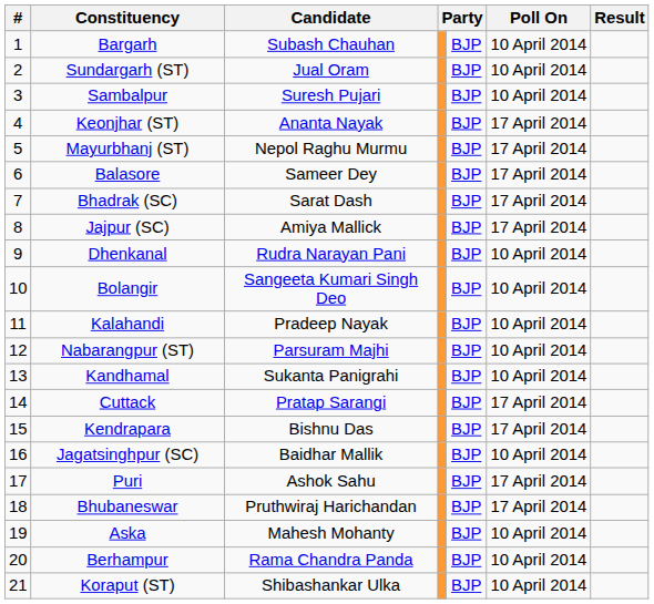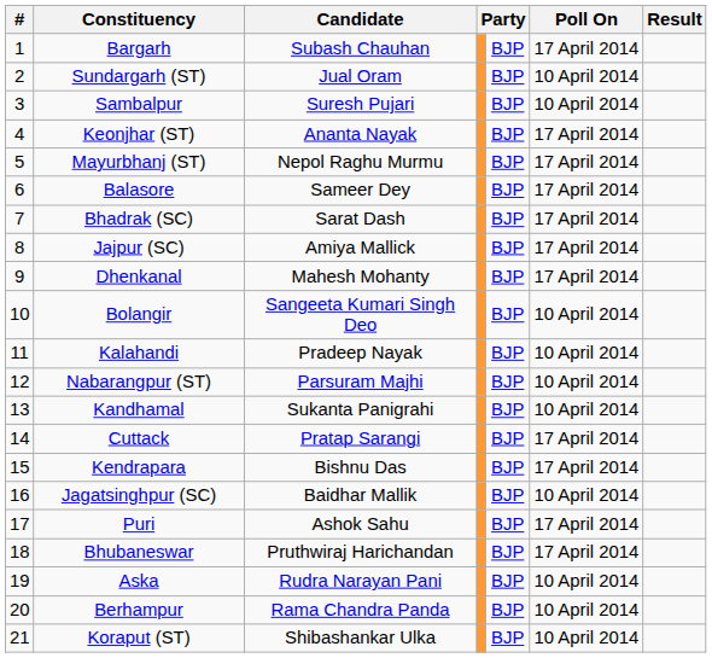 <table class="wikitable sortable" style="text-align:center;">
 <tr>
 <th>#</th>
 <th style="width:180px;">Constituency</th>
 <th style="width:200px;">Candidate</th>
 <th colspan="2">Party</th>
 <th>Poll On</th>
 <th>Result</th>
 </tr>
 <tr>
 <td style="text-align:center;">1</td>
 <td><a href='#'>Bargarh</a></td>
 <td><a href='#'>Subash Chauhan</a></td>
 <td bgcolor=#FF9933></td>
 <td><a href='#'>BJP</a></td>
-<td>10 April 2014</td>
+<td>17 April 2014</td>
 <td></td>
 </tr>
 <tr>
 <td style="text-align:center;">2</td>
 <td><a href='#'>Sundargarh</a> (ST)</td>
 <td><a href='#'>Jual Oram</a></td>
 <td bgcolor=#FF9933></td>
 <td><a href='#'>BJP</a></td>
 <td>10 April 2014</td>
 <td></td>
 </tr>
 <tr>
 <td style="text-align:center;">3</td>
 <td><a href='#'>Sambalpur</a></td>
 <td><a href='#'>Suresh Pujari</a></td>
 <td bgcolor=#FF9933></td>
 <td><a href='#'>BJP</a></td>
 <td>10 April 2014</td>
 <td></td>
 </tr>
 <tr>
 <td style="text-align:center;">4</td>
 <td><a href='#'>Keonjhar</a> (ST)</td>
 <td><a href='#'>Ananta Nayak</a></td>
 <td bgcolor=#FF9933></td>
 <td><a href='#'>BJP</a></td>
 <td>17 April 2014</td>
 <td></td>
 </tr>
 <tr>
 <td style="text-align:center;">5</td>
 <td><a href='#'>Mayurbhanj</a> (ST)</td>
 <td>Nepol Raghu Murmu</td>
 <td bgcolor=#FF9933></td>
 <td><a href='#'>BJP</a></td>
 <td>17 April 2014</td>
 <td></td>
 </tr>
 <tr>
 <td style="text-align:center;">6</td>
 <td><a href='#'>Balasore</a></td>
 <td>Sameer Dey</td>
 <td bgcolor=#FF9933></td>
 <td><a href='#'>BJP</a></td>
 <td>17 April 2014</td>
 <td></td>
 </tr>
 <tr>
 <td style="text-align:center;">7</td>
 <td><a href='#'>Bhadrak</a> (SC)</td>
 <td>Sarat Dash</td>
 <td bgcolor=#FF9933></td>
 <td><a href='#'>BJP</a></td>
 <td>17 April 2014</td>
 <td></td>
 </tr>
 <tr>
 <td style="text-align:center;">8</td>
 <td><a href='#'>Jajpur</a> (SC)</td>
 <td>Amiya Mallick</td>
 <td bgcolor=#FF9933></td>
 <td><a href='#'>BJP</a></td>
 <td>17 April 2014</td>
 <td></td>
 </tr>
 <tr>
 <td style="text-align:center;">9</td>
 <td><a href='#'>Dhenkanal</a></td>
-<td><a href='#'>Rudra Narayan Pani</a></td>
+<td>Mahesh Mohanty</td>
 <td bgcolor=#FF9933></td>
 <td><a href='#'>BJP</a></td>
-<td>10 April 2014</td>
+<td>17 April 2014</td>
 <td></td>
 </tr>
 <tr>
 <td style="text-align:center;">10</td>
 <td><a href='#'>Bolangir</a></td>
 <td><a href='#'>Sangeeta Kumari Singh Deo</a></td>
 <td bgcolor=#FF9933></td>
 <td><a href='#'>BJP</a></td>
 <td>10 April 2014</td>
 <td></td>
 </tr>
 <tr>
 <td style="text-align:center;">11</td>
 <td><a href='#'>Kalahandi</a></td>
 <td>Pradeep Nayak</td>
 <td bgcolor=#FF9933></td>
 <td><a href='#'>BJP</a></td>
 <td>10 April 2014</td>
 <td></td>
 </tr>
 <tr>
 <td style="text-align:center;">12</td>
 <td><a href='#'>Nabarangpur</a> (ST)</td>
 <td><a href='#'>Parsuram Majhi</a></td>
 <td bgcolor=#FF9933></td>
 <td><a href='#'>BJP</a></td>
 <td>10 April 2014</td>
 <td></td>
 </tr>
 <tr>
 <td style="text-align:center;">13</td>
 <td><a href='#'>Kandhamal</a></td>
 <td>Sukanta Panigrahi</td>
 <td bgcolor=#FF9933></td>
 <td><a href='#'>BJP</a></td>
 <td>10 April 2014</td>
 <td></td>
 </tr>
 <tr>
 <td style="text-align:center;">14</td>
 <td><a href='#'>Cuttack</a></td>
 <td><a href='#'>Pratap Sarangi</a></td>
 <td bgcolor=#FF9933></td>
 <td><a href='#'>BJP</a></td>
 <td>17 April 2014</td>
 <td></td>
 </tr>
 <tr>
 <td style="text-align:center;">15</td>
 <td><a href='#'>Kendrapara</a></td>
 <td>Bishnu Das</td>
 <td bgcolor=#FF9933></td>
 <td><a href='#'>BJP</a></td>
 <td>17 April 2014</td>
 <td></td>
 </tr>
 <tr>
 <td style="text-align:center;">16</td>
 <td><a href='#'>Jagatsinghpur</a> (SC)</td>
 <td>Baidhar Mallik</td>
 <td bgcolor=#FF9933></td>
 <td><a href='#'>BJP</a></td>
 <td>10 April 2014</td>
 <td></td>
 </tr>
 <tr>
 <td style="text-align:center;">17</td>
 <td><a href='#'>Puri</a></td>
 <td>Ashok Sahu</td>
 <td bgcolor=#FF9933></td>
 <td><a href='#'>BJP</a></td>
 <td>17 April 2014</td>
 <td></td>
 </tr>
 <tr>
 <td style="text-align:center;">18</td>
 <td><a href='#'>Bhubaneswar</a></td>
 <td>Pruthwiraj Harichandan</td>
 <td bgcolor=#FF9933></td>
 <td><a href='#'>BJP</a></td>
 <td>17 April 2014</td>
 <td></td>
 </tr>
 <tr>
 <td style="text-align:center;">19</td>
 <td><a href='#'>Aska</a></td>
-<td>Mahesh Mohanty</td>
+<td><a href='#'>Rudra Narayan Pani</a></td>
 <td bgcolor=#FF9933></td>
 <td><a href='#'>BJP</a></td>
 <td>10 April 2014</td>
 <td></td>
 </tr>
 <tr>
 <td style="text-align:center;">20</td>
 <td><a href='#'>Berhampur</a></td>
 <td><a href='#'>Rama Chandra Panda</a></td>
 <td bgcolor=#FF9933></td>
 <td><a href='#'>BJP</a></td>
 <td>10 April 2014</td>
 <td></td>
 </tr>
 <tr>
 <td style="text-align:center;">21</td>
 <td><a href='#'>Koraput</a> (ST)</td>
 <td>Shibashankar Ulka</td>
 <td bgcolor=#FF9933></td>
 <td><a href='#'>BJP</a></td>
 <td>10 April 2014</td>
 <td></td>
 </tr>
 </table>
